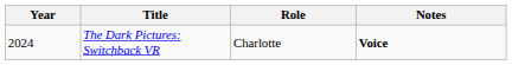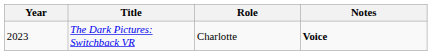 <table class="wikitable sortable" width="50%">
 <tr>
 <th width="15%">Year</th>
 <th width="30%">Title</th>
 <th width="25%">Role</th>
 <th width="30%" class="unsortable">Notes</th>
 </tr>
 <tr>
-<td>2024</td>
+<td>2023</td>
 <td><em><a href='#'>The Dark Pictures: Switchback VR</a></em></td>
 <td>Charlotte</td>
 <td><strong>Voice</strong></td>
 </tr>
 </table>
